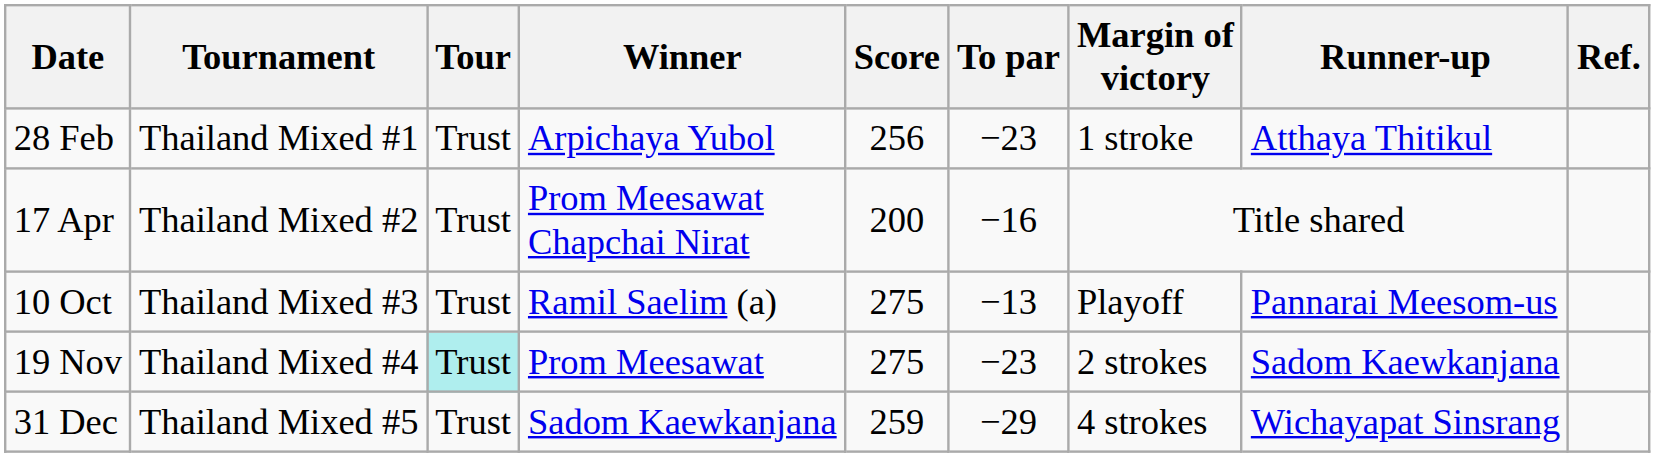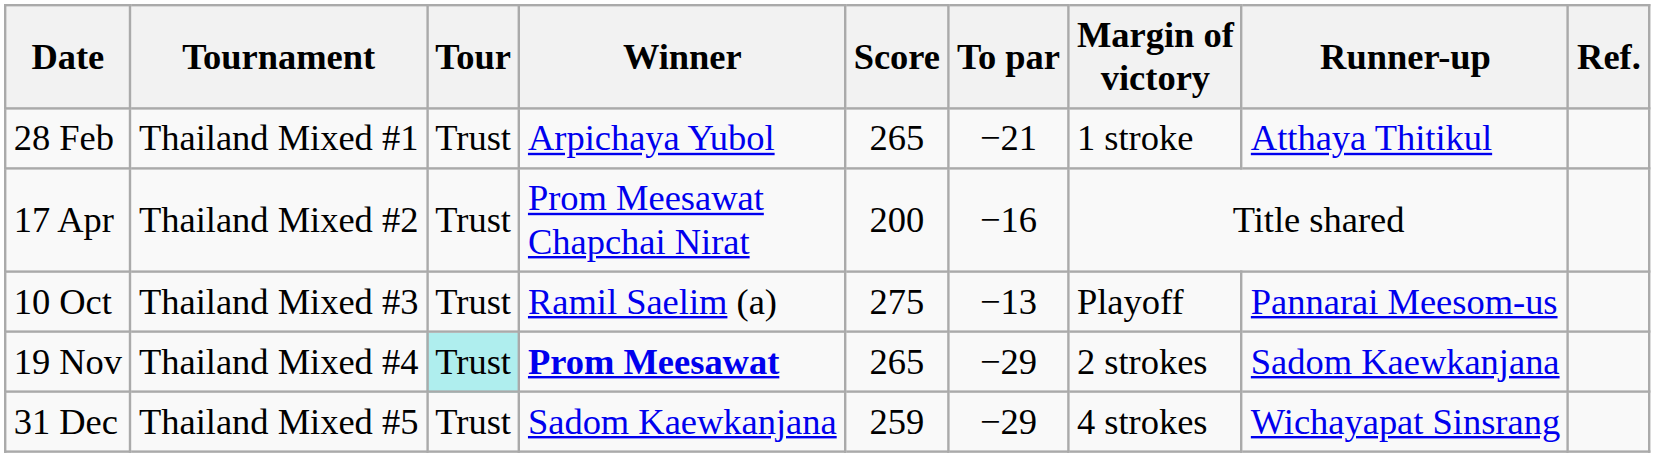 <table class=wikitable style="font-size:95%">
 <tr>
 <th>Date</th>
 <th>Tournament</th>
 <th>Tour</th>
 <th>Winner</th>
 <th>Score</th>
 <th>To par</th>
 <th>Margin of<br>victory</th>
 <th>Runner-up</th>
 <th>Ref.</th>
 </tr>
 <tr>
 <td>28 Feb</td>
 <td>Thailand Mixed #1</td>
 <td>Trust</td>
 <td> <a href='#'>Arpichaya Yubol</a></td>
-<td align=center>256</td>
-<td align=center>−23</td>
+<td align=center>265</td>
+<td align=center>−21</td>
 <td>1 stroke</td>
 <td> <a href='#'>Atthaya Thitikul</a></td>
 <td></td>
 </tr>
 <tr>
 <td>17 Apr</td>
 <td>Thailand Mixed #2</td>
 <td>Trust</td>
 <td> <a href='#'>Prom Meesawat</a><br> <a href='#'>Chapchai Nirat</a></td>
 <td align=center>200</td>
 <td align=center>−16</td>
 <td colspan=2 align=center>Title shared</td>
 <td></td>
 </tr>
 <tr>
 <td>10 Oct</td>
 <td>Thailand Mixed #3</td>
 <td>Trust</td>
 <td> <a href='#'>Ramil Saelim</a> (a)</td>
 <td align=center>275</td>
 <td align=center>−13</td>
 <td>Playoff</td>
 <td> <a href='#'>Pannarai Meesom-us</a></td>
 <td></td>
 </tr>
 <tr>
 <td>19 Nov</td>
 <td>Thailand Mixed #4</td>
 <td style="background: paleturquoise;">Trust</td>
-<td> <a href='#'>Prom Meesawat</a></td>
-<td align=center>275</td>
-<td align=center>−23</td>
+<td><strong> <a href='#'>Prom Meesawat</a></strong></td>
+<td align=center>265</td>
+<td align=center>−29</td>
 <td>2 strokes</td>
 <td> <a href='#'>Sadom Kaewkanjana</a></td>
 <td></td>
 </tr>
 <tr>
 <td>31 Dec</td>
 <td>Thailand Mixed #5</td>
 <td>Trust</td>
 <td> <a href='#'>Sadom Kaewkanjana</a></td>
 <td align=center>259</td>
 <td align=center>−29</td>
 <td>4 strokes</td>
 <td> <a href='#'>Wichayapat Sinsrang</a></td>
 <td></td>
 </tr>
 </table>
